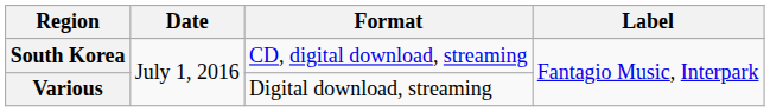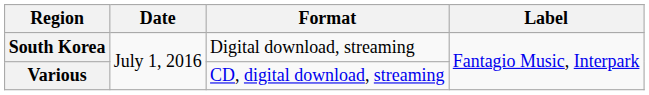 <table class="wikitable plainrowheaders">
 <tr>
 <th scope="col">Region</th>
 <th>Date</th>
 <th>Format</th>
 <th>Label</th>
 </tr>
 <tr>
 <th scope="row">South Korea</th>
 <td rowspan="2">July 1, 2016</td>
-<td><a href='#'>CD</a>, <a href='#'>digital download</a>, <a href='#'>streaming</a></td>
+<td>Digital download, streaming</td>
 <td rowspan="2"><a href='#'>Fantagio Music</a>, <a href='#'>Interpark</a></td>
 </tr>
 <tr>
 <th scope="row">Various</th>
-<td>Digital download, streaming</td>
+<td><a href='#'>CD</a>, <a href='#'>digital download</a>, <a href='#'>streaming</a></td>
 </tr>
 </table>
